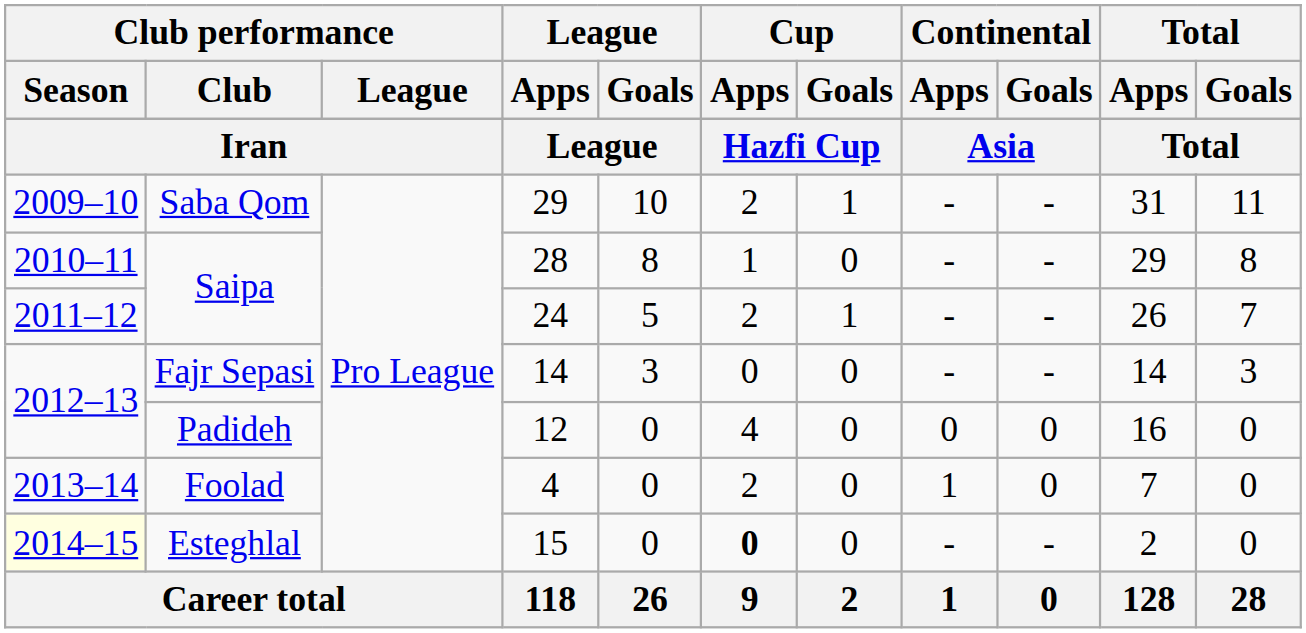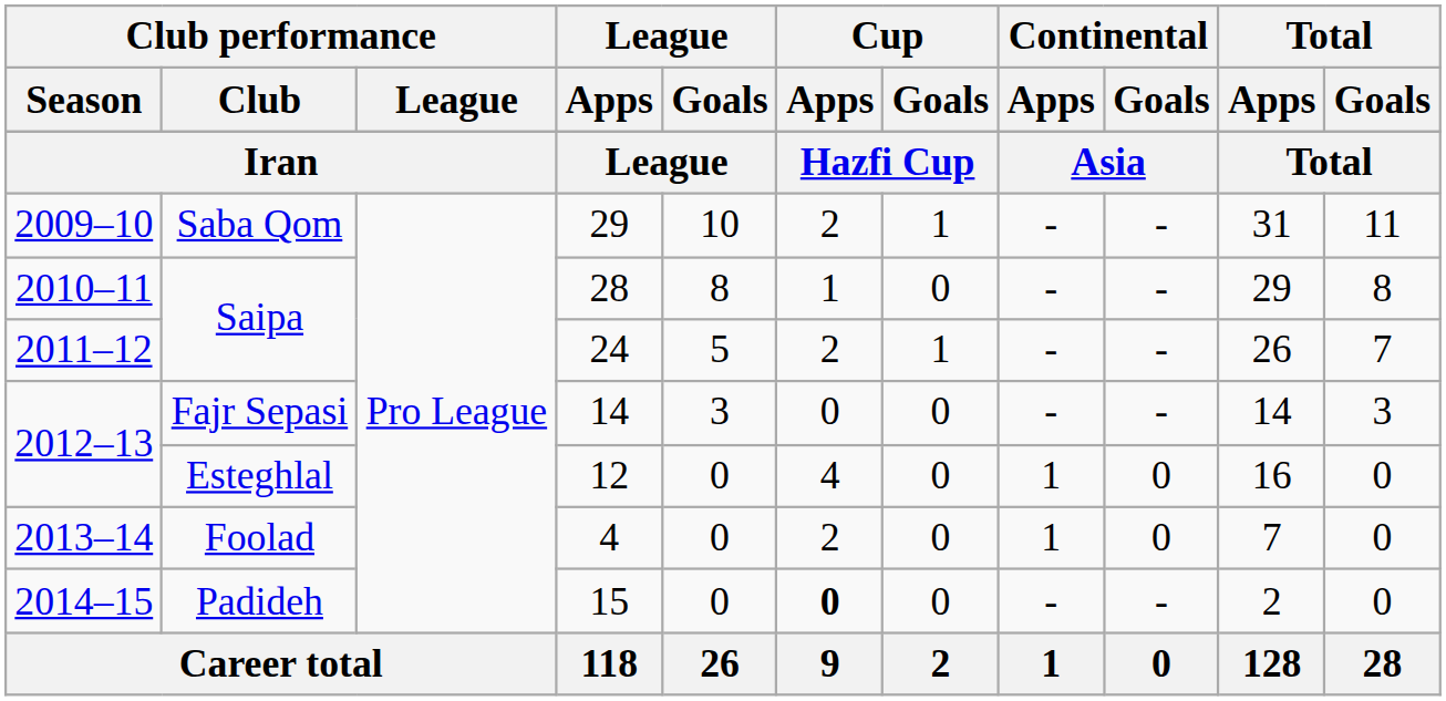 <table class="wikitable" style="text-align:center">
 <tr>
 <th colspan=3>Club performance</th>
 <th colspan=2>League</th>
 <th colspan=2>Cup</th>
 <th colspan=2>Continental</th>
 <th colspan=2>Total</th>
 </tr>
 <tr>
 <th>Season</th>
 <th>Club</th>
 <th>League</th>
 <th>Apps</th>
 <th>Goals</th>
 <th>Apps</th>
 <th>Goals</th>
 <th>Apps</th>
 <th>Goals</th>
 <th>Apps</th>
 <th>Goals</th>
 </tr>
 <tr>
 </tr>
 <tr>
 <th colspan=3>Iran</th>
 <th colspan=2>League</th>
 <th colspan=2><a href='#'>Hazfi Cup</a></th>
 <th colspan=2><a href='#'>Asia</a></th>
 <th colspan=2>Total</th>
 </tr>
 <tr>
 <td><a href='#'>2009–10</a></td>
 <td rowspan="1"><a href='#'>Saba Qom</a></td>
 <td rowspan="7"><a href='#'>Pro League</a></td>
 <td>29</td>
 <td>10</td>
 <td>2</td>
 <td>1</td>
 <td>-</td>
 <td>-</td>
 <td>31</td>
 <td>11</td>
 </tr>
 <tr>
 <td><a href='#'>2010–11</a></td>
 <td rowspan="2"><a href='#'>Saipa</a></td>
 <td>28</td>
 <td>8</td>
 <td>1</td>
 <td>0</td>
 <td>-</td>
 <td>-</td>
 <td>29</td>
 <td>8</td>
 </tr>
 <tr>
 <td><a href='#'>2011–12</a></td>
 <td>24</td>
 <td>5</td>
 <td>2</td>
 <td>1</td>
 <td>-</td>
 <td>-</td>
 <td>26</td>
 <td>7</td>
 </tr>
 <tr>
 <td rowspan="2"><a href='#'>2012–13</a></td>
 <td rowspan="1"><a href='#'>Fajr Sepasi</a></td>
 <td>14</td>
 <td>3</td>
 <td>0</td>
 <td>0</td>
 <td>-</td>
 <td>-</td>
 <td>14</td>
 <td>3</td>
 </tr>
 <tr>
-<td rowspan="1"><a href='#'>Padideh</a></td>
+<td rowspan="1"><a href='#'>Esteghlal</a></td>
 <td>12</td>
 <td>0</td>
 <td>4</td>
 <td>0</td>
-<td>0</td>
+<td>1</td>
 <td>0</td>
 <td>16</td>
 <td>0</td>
 </tr>
 <tr>
 <td><a href='#'>2013–14</a></td>
 <td rowspan="1"><a href='#'>Foolad</a></td>
 <td>4</td>
 <td>0</td>
 <td>2</td>
 <td>0</td>
 <td>1</td>
 <td>0</td>
 <td>7</td>
 <td>0</td>
 </tr>
 <tr>
-<td style="background: lightyellow;"><a href='#'>2014–15</a></td>
-<td rowspan="1"><a href='#'>Esteghlal</a></td>
+<td><a href='#'>2014–15</a></td>
+<td rowspan="1"><a href='#'>Padideh</a></td>
 <td>15</td>
 <td>0</td>
 <td><strong>0</strong></td>
 <td>0</td>
 <td>-</td>
 <td>-</td>
 <td>2</td>
 <td>0</td>
 </tr>
 <tr>
 <th colspan=3>Career total</th>
 <th>118</th>
 <th>26</th>
 <th>9</th>
 <th>2</th>
 <th>1</th>
 <th>0</th>
 <th>128</th>
 <th>28</th>
 </tr>
 </table>
